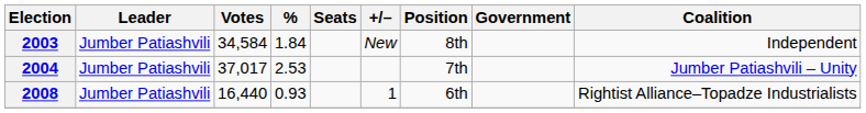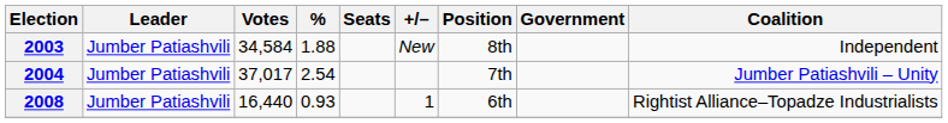 <table class="wikitable" style="text-align: right;">
 <tr>
 <th>Election</th>
 <th>Leader</th>
 <th>Votes</th>
 <th>%</th>
 <th>Seats</th>
 <th>+/–</th>
 <th>Position</th>
 <th>Government</th>
 <th>Coalition</th>
 </tr>
 <tr>
 <th><a href='#'>2003</a></th>
 <td align="left"><a href='#'>Jumber Patiashvili</a></td>
 <td>34,584</td>
-<td>1.84</td>
+<td>1.88</td>
 <td></td>
 <td><em>New</em></td>
 <td>8th</td>
 <td></td>
 <td>Independent</td>
 </tr>
 <tr>
 <th><a href='#'>2004</a></th>
 <td align="left"><a href='#'>Jumber Patiashvili</a></td>
 <td>37,017</td>
-<td>2.53</td>
+<td>2.54</td>
 <td></td>
 <td></td>
 <td>7th</td>
 <td></td>
 <td><a href='#'>Jumber Patiashvili – Unity</a></td>
 </tr>
 <tr>
 <th><a href='#'>2008</a></th>
 <td align="left"><a href='#'>Jumber Patiashvili</a></td>
 <td>16,440</td>
 <td>0.93</td>
 <td></td>
 <td> 1</td>
 <td>6th</td>
 <td></td>
 <td>Rightist Alliance–Topadze Industrialists</td>
 </tr>
 <tr>
 </tr>
 </table>
